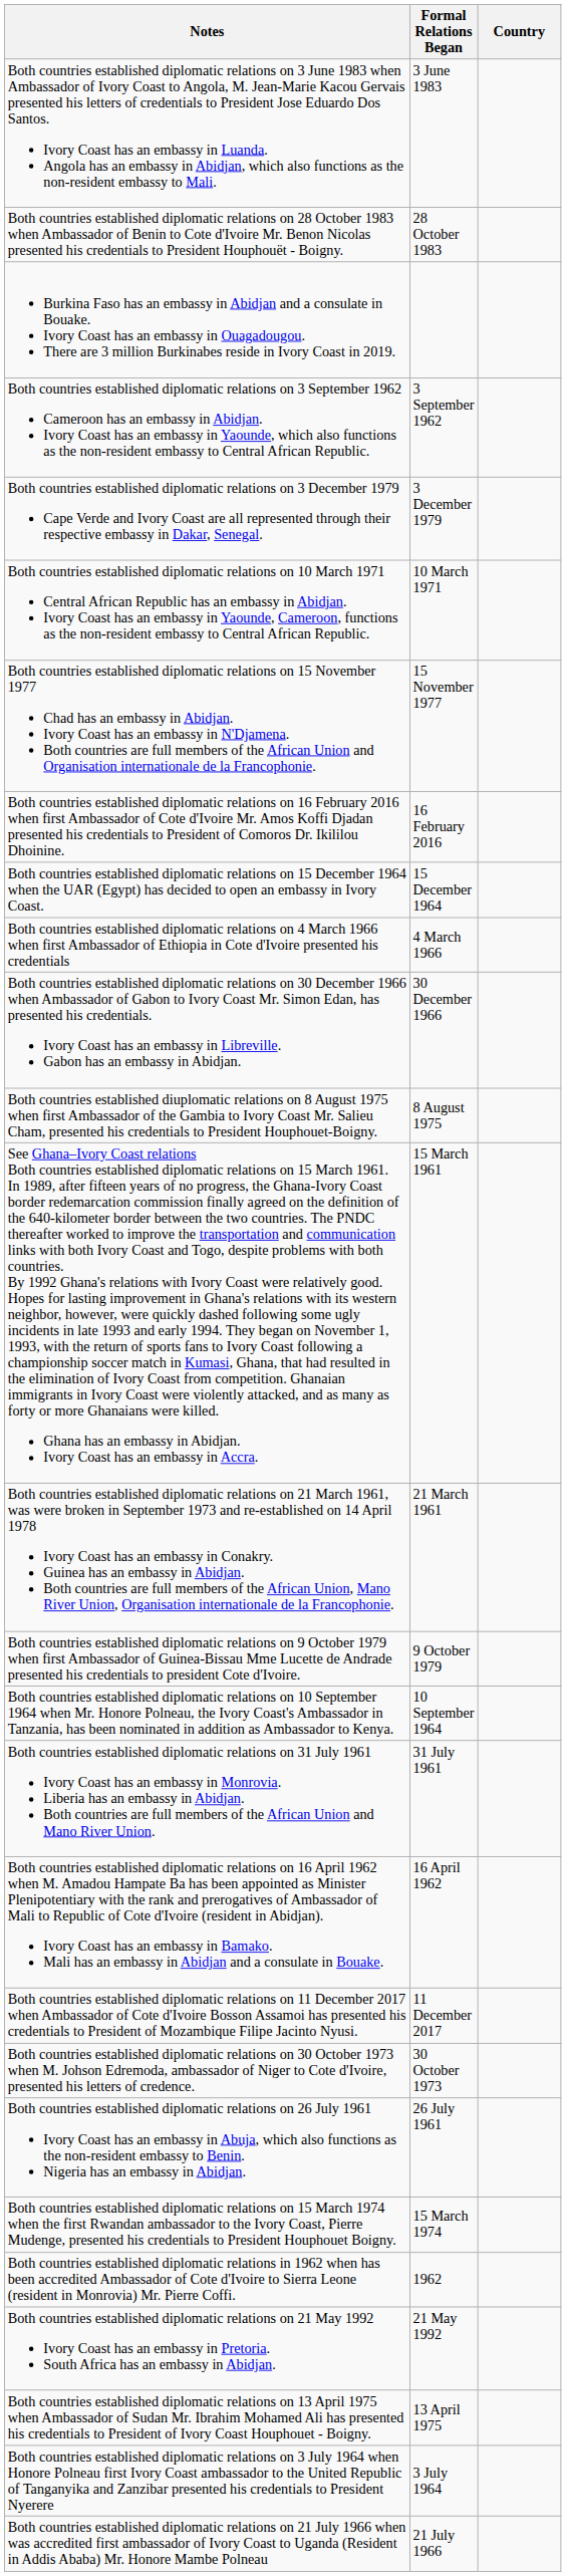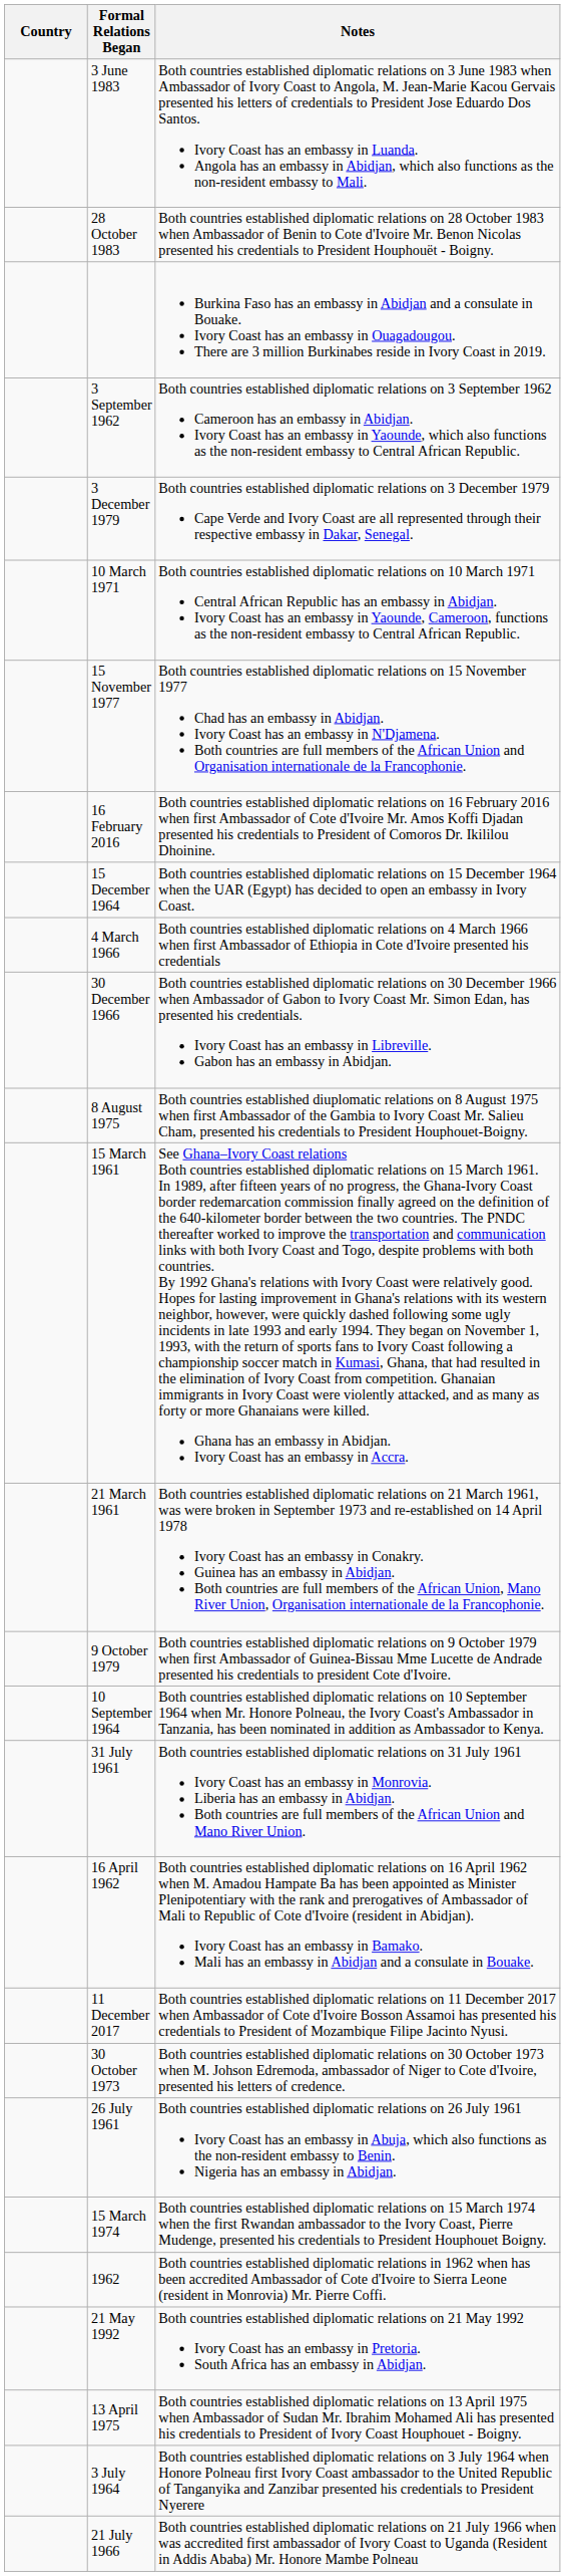 <table class="wikitable sortable" style="width:100%; margin:auto;">
 <tr>
+<th style="width:15%;">Country</th>
+<th style="width:12%;">Formal Relations Began</th>
 <th>Notes</th>
-<th style="width:12%;">Formal Relations Began</th>
-<th style="width:15%;">Country</th>
 </tr>
 <tr valign="top">
+<td></td>
+<td>3 June 1983</td>
 <td>Both countries established diplomatic relations on 3 June 1983 when Ambassador of Ivory Coast to Angola, M. Jean-Marie Kacou Gervais presented his letters of credentials to President Jose Eduardo Dos Santos.<br><ul><li>Ivory Coast has an embassy in <a href='#'>Luanda</a>.</li><li>Angola has an embassy in <a href='#'>Abidjan</a>, which also functions as the non-resident embassy to <a href='#'>Mali</a>.</li></ul></td>
-<td>3 June 1983</td>
-<td></td>
 </tr>
 <tr>
+<td></td>
+<td>28 October 1983</td>
 <td>Both countries established diplomatic relations on 28 October 1983 when Ambassador of Benin to Cote d'Ivoire Mr. Benon Nicolas presented his credentials to President Houphouët - Boigny.</td>
-<td>28 October 1983</td>
-<td></td>
 </tr>
 <tr valign="top">
-<td><br><ul><li>Burkina Faso has an embassy in <a href='#'>Abidjan</a> and a consulate in Bouake.</li><li>Ivory Coast has an embassy in <a href='#'>Ouagadougou</a>.</li><li>There are 3 million Burkinabes reside in Ivory Coast in 2019.</li></ul></td>
 <td></td>
 <td></td>
+<td><br><ul><li>Burkina Faso has an embassy in <a href='#'>Abidjan</a> and a consulate in Bouake.</li><li>Ivory Coast has an embassy in <a href='#'>Ouagadougou</a>.</li><li>There are 3 million Burkinabes reside in Ivory Coast in 2019.</li></ul></td>
 </tr>
 <tr valign="top">
+<td></td>
+<td>3 September 1962</td>
 <td>Both countries established diplomatic relations on 3 September 1962<br><ul><li>Cameroon has an embassy in <a href='#'>Abidjan</a>.</li><li>Ivory Coast has an embassy in <a href='#'>Yaounde</a>, which also functions as the non-resident embassy to Central African Republic.</li></ul></td>
-<td>3 September 1962</td>
-<td></td>
 </tr>
 <tr valign="top">
+<td></td>
+<td>3 December 1979</td>
 <td>Both countries established diplomatic relations on 3 December 1979<br><ul><li>Cape Verde and Ivory Coast are all represented through their respective embassy in <a href='#'>Dakar</a>, <a href='#'>Senegal</a>.</li></ul></td>
-<td>3 December 1979</td>
-<td></td>
 </tr>
 <tr valign="top">
+<td></td>
+<td>10 March 1971</td>
 <td>Both countries established diplomatic relations on 10 March 1971<br><ul><li>Central African Republic has an embassy in <a href='#'>Abidjan</a>.</li><li>Ivory Coast has an embassy in <a href='#'>Yaounde</a>, <a href='#'>Cameroon</a>, functions as the non-resident embassy to Central African Republic.</li></ul></td>
-<td>10 March 1971</td>
-<td></td>
 </tr>
 <tr valign="top">
+<td></td>
+<td>15 November 1977</td>
 <td>Both countries established diplomatic relations on 15 November 1977<br><ul><li>Chad has an embassy in <a href='#'>Abidjan</a>.</li><li>Ivory Coast has an embassy in <a href='#'>N'Djamena</a>.</li><li>Both countries are full members of the <a href='#'>African Union</a> and <a href='#'>Organisation internationale de la Francophonie</a>.</li></ul></td>
-<td>15 November 1977</td>
-<td></td>
 </tr>
 <tr>
+<td></td>
+<td>16 February 2016</td>
 <td>Both countries established diplomatic relations on 16 February 2016 when first Ambassador of Cote d'Ivoire Mr. Amos Koffi Djadan presented his credentials to President of Comoros Dr. Ikililou Dhoinine.</td>
-<td>16 February 2016</td>
-<td></td>
 </tr>
 <tr>
+<td></td>
+<td>15 December 1964</td>
 <td>Both countries established diplomatic relations on 15 December 1964 when the UAR (Egypt) has decided to open an embassy in Ivory Coast.</td>
-<td>15 December 1964</td>
-<td></td>
 </tr>
 <tr>
+<td></td>
+<td>4 March 1966</td>
 <td>Both countries established diplomatic relations on 4 March 1966 when first Ambassador of Ethiopia in Cote d'Ivoire presented his credentials</td>
-<td>4 March 1966</td>
-<td></td>
 </tr>
 <tr valign="top">
+<td></td>
+<td>30 December 1966</td>
 <td>Both countries established diplomatic relations on 30 December 1966 when Ambassador of Gabon to Ivory Coast Mr. Simon Edan, has presented his credentials.<br><ul><li>Ivory Coast has an embassy in <a href='#'>Libreville</a>.</li><li>Gabon has an embassy in Abidjan.</li></ul></td>
-<td>30 December 1966</td>
-<td></td>
 </tr>
 <tr>
+<td></td>
+<td>8 August 1975</td>
 <td>Both countries established diuplomatic relations on 8 August 1975 when first Ambassador of the Gambia to Ivory Coast Mr. Salieu Cham, presented his credentials to President Houphouet-Boigny.</td>
-<td>8 August 1975</td>
-<td></td>
 </tr>
 <tr valign="top">
+<td></td>
+<td>15 March 1961</td>
 <td>See <a href='#'>Ghana–Ivory Coast relations</a><br>Both countries established diplomatic relations on 15 March 1961.<br>In 1989, after fifteen years of no progress, the Ghana-Ivory Coast border redemarcation commission finally agreed on the definition of the 640-kilometer border between the two countries. The PNDC thereafter worked to improve the <a href='#'>transportation</a> and <a href='#'>communication</a> links with both Ivory Coast and Togo, despite problems with both countries.<br>By 1992 Ghana's relations with Ivory Coast were relatively good. Hopes for lasting improvement in Ghana's relations with its western neighbor, however, were quickly dashed following some ugly incidents in late 1993 and early 1994. They began on November 1, 1993, with the return of sports fans to Ivory Coast following a championship soccer match in <a href='#'>Kumasi</a>, Ghana, that had resulted in the elimination of Ivory Coast from competition. Ghanaian immigrants in Ivory Coast were violently attacked, and as many as forty or more Ghanaians were killed.<ul><li>Ghana has an embassy in Abidjan.</li><li>Ivory Coast has an embassy in <a href='#'>Accra</a>.</li></ul></td>
-<td>15 March 1961</td>
-<td></td>
 </tr>
 <tr valign="top">
+<td></td>
+<td>21 March 1961</td>
 <td>Both countries established diplomatic relations on 21 March 1961, was were broken in September 1973 and re-established on 14 April 1978<br><ul><li>Ivory Coast has an embassy in Conakry.</li><li>Guinea has an embassy in <a href='#'>Abidjan</a>.</li><li>Both countries are full members of the <a href='#'>African Union</a>, <a href='#'>Mano River Union</a>, <a href='#'>Organisation internationale de la Francophonie</a>.</li></ul></td>
-<td>21 March 1961</td>
-<td></td>
 </tr>
 <tr>
+<td></td>
+<td>9 October 1979</td>
 <td>Both countries established diplomatic relations on 9 October 1979 when first Ambassador of Guinea-Bissau Mme Lucette de Andrade presented his credentials to president Cote d'Ivoire.</td>
-<td>9 October 1979</td>
-<td></td>
 </tr>
 <tr>
+<td></td>
+<td>10 September 1964</td>
 <td>Both countries established diplomatic relations on 10 September 1964 when Mr. Honore Polneau, the Ivory Coast's Ambassador in Tanzania, has been nominated in addition as Ambassador to Kenya.</td>
-<td>10 September 1964</td>
-<td></td>
 </tr>
 <tr valign="top">
+<td></td>
+<td>31 July 1961</td>
 <td>Both countries established diplomatic relations on 31 July 1961<br><ul><li>Ivory Coast has an embassy in <a href='#'>Monrovia</a>.</li><li>Liberia has an embassy in <a href='#'>Abidjan</a>.</li><li>Both countries are full members of the <a href='#'>African Union</a> and <a href='#'>Mano River Union</a>.</li></ul></td>
-<td>31 July 1961</td>
-<td></td>
 </tr>
 <tr valign="top">
+<td></td>
+<td>16 April 1962</td>
 <td>Both countries established diplomatic relations on 16 April 1962 when M. Amadou Hampate Ba has been appointed as Minister Plenipotentiary with the rank and prerogatives of Ambassador of Mali to Republic of Cote d'Ivoire (resident in Abidjan).<br><ul><li>Ivory Coast has an embassy in <a href='#'>Bamako</a>.</li><li>Mali has an embassy in <a href='#'>Abidjan</a> and a consulate in <a href='#'>Bouake</a>.</li></ul></td>
-<td>16 April 1962</td>
-<td></td>
 </tr>
 <tr>
+<td></td>
+<td>11 December 2017</td>
 <td>Both countries established diplomatic relations on 11 December 2017 when Ambassador of Cote d'Ivoire Bosson Assamoi has presented his credentials to President of Mozambique Filipe Jacinto Nyusi.</td>
-<td>11 December 2017</td>
-<td></td>
 </tr>
 <tr>
+<td></td>
+<td>30 October 1973</td>
 <td>Both countries established diplomatic relations on 30 October 1973 when M. Johson Edremoda, ambassador of Niger to Cote d'Ivoire, presented his letters of credence.</td>
-<td>30 October 1973</td>
-<td></td>
 </tr>
 <tr valign="top">
+<td></td>
+<td>26 July 1961</td>
 <td>Both countries established diplomatic relations on 26 July 1961<br><ul><li>Ivory Coast has an embassy in <a href='#'>Abuja</a>, which also functions as the non-resident embassy to <a href='#'>Benin</a>.</li><li>Nigeria has an embassy in <a href='#'>Abidjan</a>.</li></ul></td>
-<td>26 July 1961</td>
-<td></td>
 </tr>
 <tr>
+<td></td>
+<td>15 March 1974</td>
 <td>Both countries established diplomatic relations on 15 March 1974 when the first Rwandan ambassador to the Ivory Coast, Pierre Mudenge, presented his credentials to President Houphouet Boigny.</td>
-<td>15 March 1974</td>
-<td></td>
 </tr>
 <tr>
+<td></td>
+<td>1962</td>
 <td>Both countries established diplomatic relations in 1962 when has been accredited Ambassador of Cote d'Ivoire to Sierra Leone (resident in Monrovia) Mr. Pierre Coffi.</td>
-<td>1962</td>
-<td></td>
 </tr>
 <tr valign="top">
+<td></td>
+<td>21 May 1992</td>
 <td>Both countries established diplomatic relations on 21 May 1992<br><ul><li>Ivory Coast has an embassy in <a href='#'>Pretoria</a>.</li><li>South Africa has an embassy in <a href='#'>Abidjan</a>.</li></ul></td>
-<td>21 May 1992</td>
-<td></td>
 </tr>
 <tr>
+<td></td>
+<td>13 April 1975</td>
 <td>Both countries established diplomatic relations on 13 April 1975 when Ambassador of Sudan Mr. Ibrahim Mohamed Ali has presented his credentials to President of Ivory Coast Houphouet - Boigny.</td>
-<td>13 April 1975</td>
-<td></td>
 </tr>
 <tr>
+<td></td>
+<td>3 July 1964</td>
 <td>Both countries established diplomatic relations on 3 July 1964 when Honore Polneau first Ivory Coast ambassador to the United Republic of Tanganyika and Zanzibar presented his credentials to President Nyerere</td>
-<td>3 July 1964</td>
-<td></td>
 </tr>
 <tr>
+<td></td>
+<td>21 July 1966</td>
 <td>Both countries established diplomatic relations on 21 July 1966 when was accredited first ambassador of Ivory Coast to Uganda (Resident in Addis Ababa) Mr. Honore Mambe Polneau</td>
-<td>21 July 1966</td>
-<td></td>
 </tr>
 </table>
